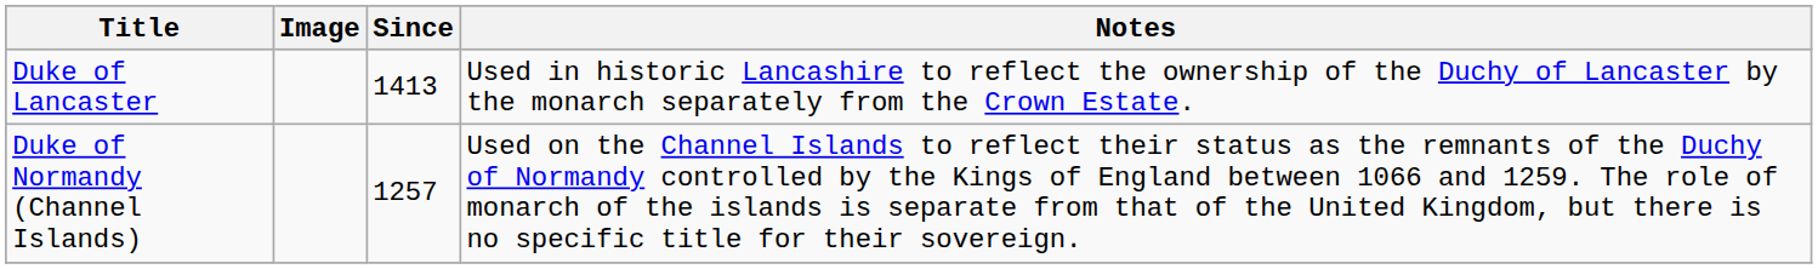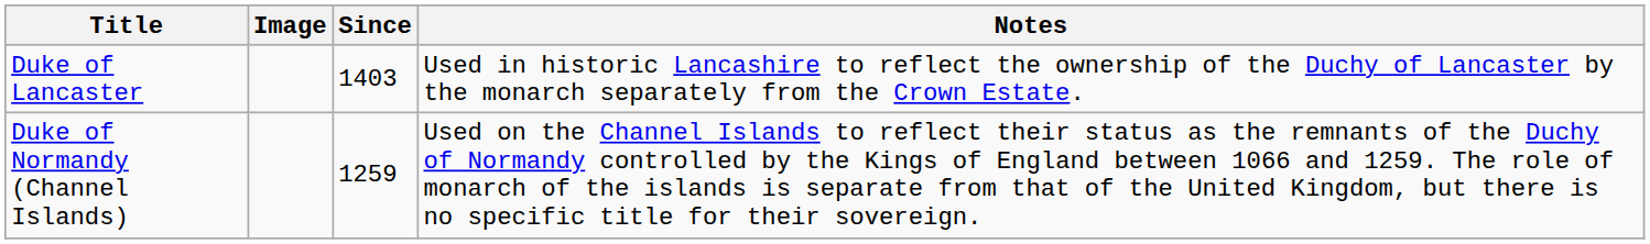 <table class="wikitable sortable mw-collapsible">
 <tr>
 <th>Title</th>
 <th>Image</th>
 <th>Since</th>
 <th>Notes</th>
 </tr>
 <tr>
 <td><a href='#'>Duke of Lancaster</a></td>
 <td></td>
-<td>1413</td>
+<td>1403</td>
 <td>Used in historic <a href='#'>Lancashire</a> to reflect the ownership of the <a href='#'>Duchy of Lancaster</a> by the monarch separately from the <a href='#'>Crown Estate</a>.</td>
 </tr>
 <tr>
 <td><a href='#'>Duke of Normandy</a> (Channel Islands)</td>
 <td></td>
-<td>1257</td>
+<td>1259</td>
 <td>Used on the <a href='#'>Channel Islands</a> to reflect their status as the remnants of the <a href='#'>Duchy of Normandy</a> controlled by the Kings of England between 1066 and 1259. The role of monarch of the islands is separate from that of the United Kingdom, but there is no specific title for their sovereign.</td>
 </tr>
 </table>
